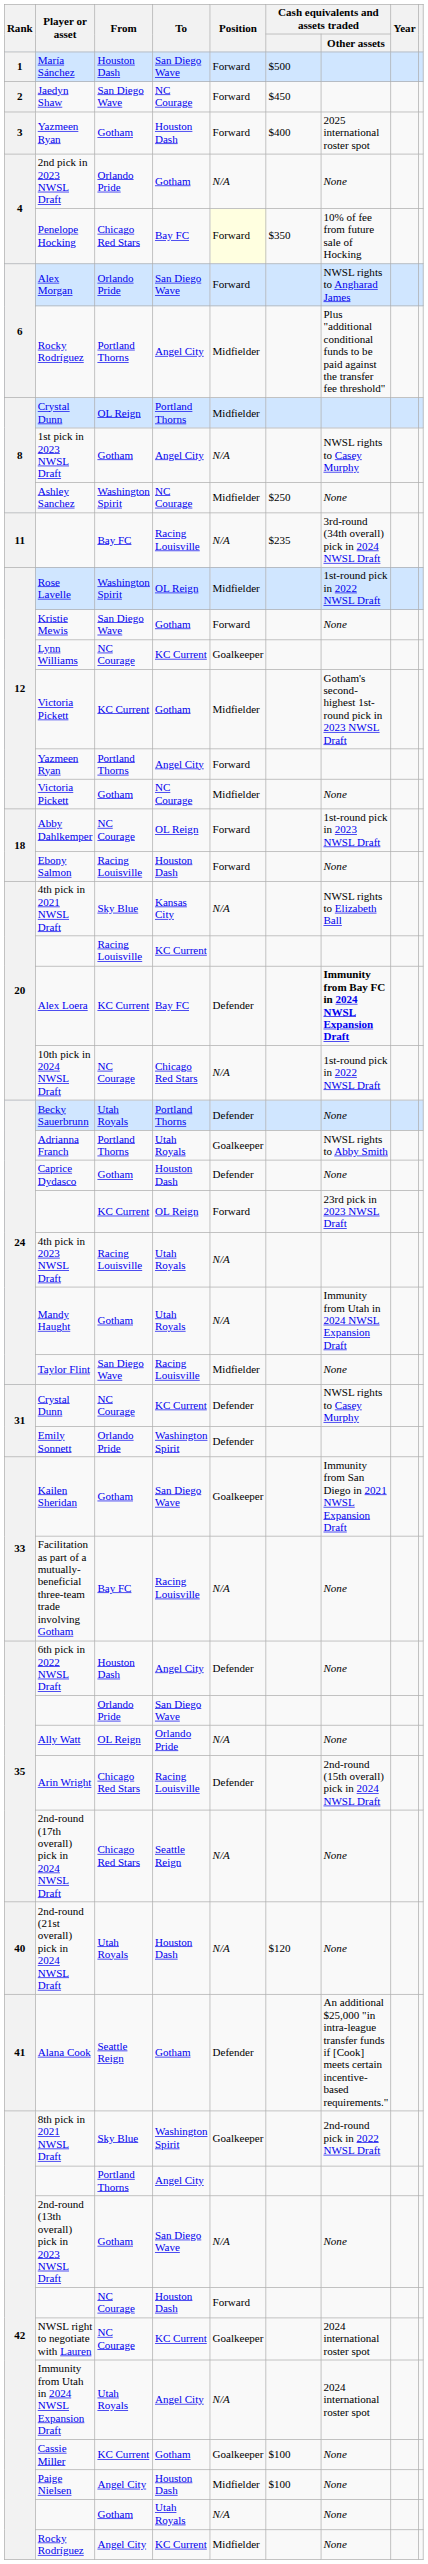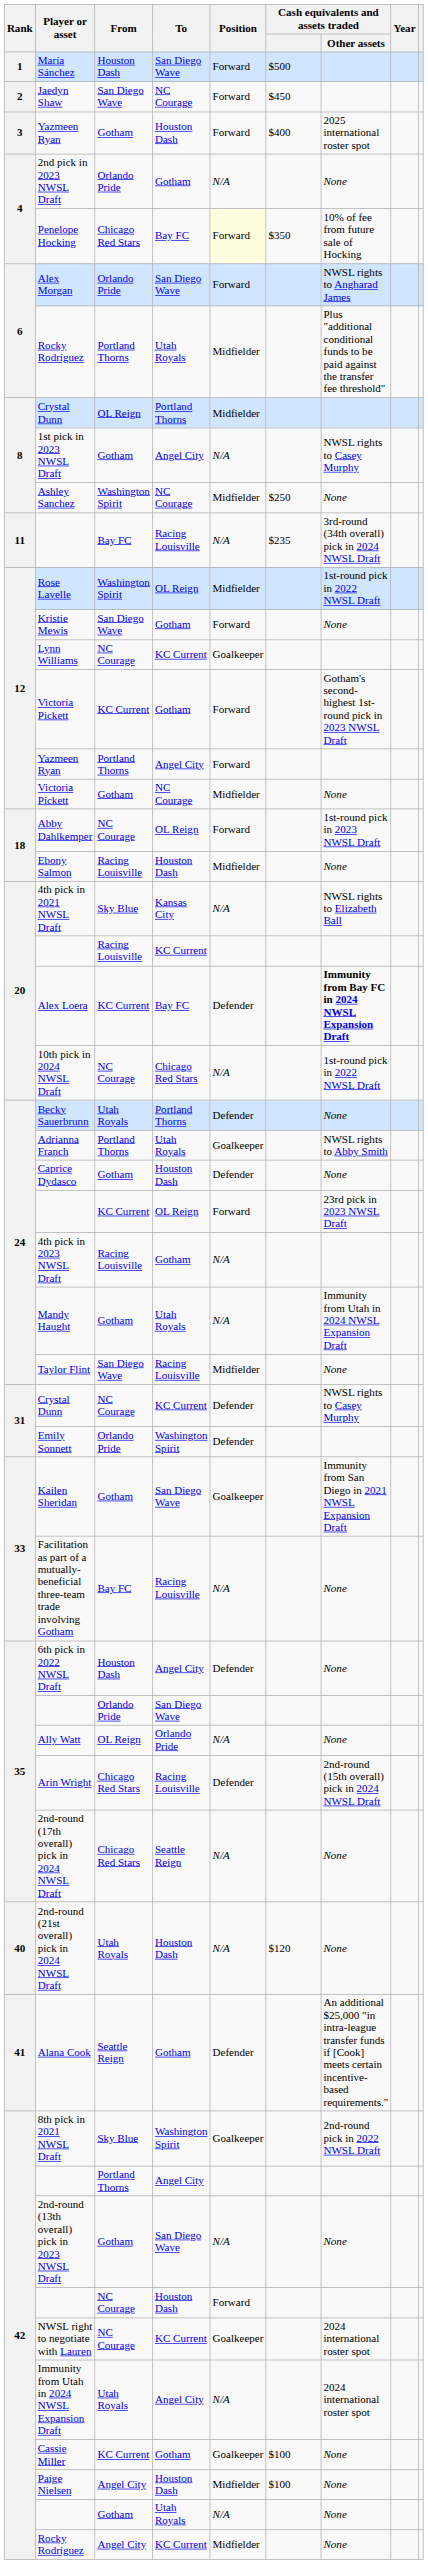 <table class="wikitable sortable" style="font-size:100%;">
 <tr>
 <th rowspan=2 scope="col">Rank</th>
 <th rowspan=2 scope="col">Player or asset</th>
 <th rowspan=2 scope="col">From</th>
 <th rowspan=2 scope="col">To</th>
 <th rowspan=2 scope="col">Position</th>
 <th colspan=2 scope="colgroup">Cash equivalents and assets traded</th>
 <th rowspan=2 scope="col">Year</th>
 <th rowspan=2 scope="col"></th>
 </tr>
 <tr>
 <th style="width:5em;" scope="col"><br></th>
 <th class="unsortable" scope="col">Other assets</th>
 </tr>
 <tr style="background:#D0E6FF;">
 <th scope="row">1</th>
 <td> <a href='#'>María Sánchez</a></td>
 <td><a href='#'>Houston Dash</a></td>
 <td><a href='#'>San Diego Wave</a></td>
 <td>Forward</td>
 <td>$500</td>
 <td></td>
 <td></td>
 <td></td>
 </tr>
 <tr>
 <th>2</th>
 <td> <a href='#'>Jaedyn Shaw</a></td>
 <td><a href='#'>San Diego Wave</a></td>
 <td><a href='#'>NC Courage</a></td>
 <td>Forward</td>
 <td>$450</td>
 <td></td>
 <td></td>
 <td></td>
 </tr>
 <tr>
 <th>3</th>
 <td> <a href='#'>Yazmeen Ryan</a></td>
 <td><a href='#'>Gotham</a></td>
 <td><a href='#'>Houston Dash</a></td>
 <td>Forward</td>
 <td>$400</td>
 <td>2025 international roster spot</td>
 <td></td>
 <td></td>
 </tr>
 <tr>
 <th rowspan="2" scope="row">4</th>
 <td>2nd pick in <a href='#'>2023 NWSL Draft</a></td>
 <td><a href='#'>Orlando Pride</a></td>
 <td><a href='#'>Gotham</a></td>
 <td><em>N/A</em></td>
 <td></td>
 <td><em>None</em></td>
 <td></td>
 <td></td>
 </tr>
 <tr>
 <td> <a href='#'>Penelope Hocking</a></td>
 <td><a href='#'>Chicago Red Stars</a></td>
 <td><a href='#'>Bay FC</a></td>
 <td style="background: lightyellow;">Forward</td>
 <td>$350</td>
 <td>10% of fee from future sale of Hocking</td>
 <td></td>
 <td></td>
 </tr>
 <tr style="background:#D0E6FF;">
 <th rowspan="2" scope="row">6</th>
 <td> <a href='#'>Alex Morgan</a></td>
 <td><a href='#'>Orlando Pride</a></td>
 <td><a href='#'>San Diego Wave</a></td>
 <td>Forward</td>
 <td></td>
 <td>NWSL rights to <a href='#'>Angharad James</a></td>
 <td></td>
 <td></td>
 </tr>
 <tr>
 <td> <a href='#'>Rocky Rodríguez</a></td>
 <td><a href='#'>Portland Thorns</a></td>
-<td><a href='#'>Angel City</a></td>
+<td><a href='#'>Utah Royals</a></td>
 <td>Midfielder</td>
 <td></td>
 <td>Plus "additional conditional funds to be paid against the transfer fee threshold"</td>
 <td></td>
 <td></td>
 </tr>
 <tr style="background:#D0E6FF;">
 <th rowspan="3" scope="row">8</th>
 <td> <a href='#'>Crystal Dunn</a></td>
 <td><a href='#'>OL Reign</a></td>
 <td><a href='#'>Portland Thorns</a></td>
 <td>Midfielder</td>
 <td></td>
 <td></td>
 <td></td>
 <td></td>
 </tr>
 <tr>
 <td>1st pick in <a href='#'>2023 NWSL Draft</a></td>
 <td><a href='#'>Gotham</a></td>
 <td><a href='#'>Angel City</a></td>
 <td><em>N/A</em></td>
 <td></td>
 <td>NWSL rights to <a href='#'>Casey Murphy</a></td>
 <td></td>
 <td></td>
 </tr>
 <tr>
 <td> <a href='#'>Ashley Sanchez</a></td>
 <td><a href='#'>Washington Spirit</a></td>
 <td><a href='#'>NC Courage</a></td>
 <td>Midfielder</td>
 <td>$250</td>
 <td><em>None</em></td>
 <td></td>
 <td></td>
 </tr>
 <tr>
 <th>11</th>
 <td></td>
 <td><a href='#'>Bay FC</a></td>
 <td><a href='#'>Racing Louisville</a></td>
 <td><em>N/A</em></td>
 <td>$235</td>
 <td>3rd-round (34th overall) pick in <a href='#'>2024 NWSL Draft</a></td>
 <td></td>
 <td></td>
 </tr>
 <tr style="background:#D0E6FF;">
 <th rowspan="6">12</th>
 <td> <a href='#'>Rose Lavelle</a></td>
 <td><a href='#'>Washington Spirit</a></td>
 <td><a href='#'>OL Reign</a></td>
 <td>Midfielder</td>
 <td></td>
 <td>1st-round pick in <a href='#'>2022 NWSL Draft</a></td>
 <td></td>
 <td></td>
 </tr>
 <tr>
 <td> <a href='#'>Kristie Mewis</a></td>
 <td><a href='#'>San Diego Wave</a></td>
 <td><a href='#'>Gotham</a></td>
 <td>Forward</td>
 <td></td>
 <td><em>None</em></td>
 <td></td>
 <td></td>
 </tr>
 <tr>
 <td> <a href='#'>Lynn Williams</a></td>
 <td><a href='#'>NC Courage</a></td>
 <td><a href='#'>KC Current</a></td>
 <td>Goalkeeper</td>
 <td></td>
 <td></td>
 <td></td>
 <td></td>
 </tr>
 <tr>
 <td> <a href='#'>Victoria Pickett</a></td>
 <td><a href='#'>KC Current</a></td>
 <td><a href='#'>Gotham</a></td>
-<td>Midfielder</td>
+<td>Forward</td>
 <td></td>
 <td>Gotham's second-highest 1st-round pick in <a href='#'>2023 NWSL Draft</a></td>
 <td></td>
 <td></td>
 </tr>
 <tr>
 <td> <a href='#'>Yazmeen Ryan</a></td>
 <td><a href='#'>Portland Thorns</a></td>
 <td><a href='#'>Angel City</a></td>
 <td>Forward</td>
 <td></td>
 <td></td>
 <td></td>
 <td></td>
 </tr>
 <tr>
 <td> <a href='#'>Victoria Pickett</a></td>
 <td><a href='#'>Gotham</a></td>
 <td><a href='#'>NC Courage</a></td>
 <td>Midfielder</td>
 <td></td>
 <td><em>None</em></td>
 <td></td>
 <td></td>
 </tr>
 <tr>
 <th rowspan=2 scope="row">18</th>
 <td> <a href='#'>Abby Dahlkemper</a></td>
 <td><a href='#'>NC Courage</a></td>
 <td><a href='#'>OL Reign</a></td>
 <td>Forward</td>
 <td></td>
 <td>1st-round pick in <a href='#'>2023 NWSL Draft</a></td>
 <td></td>
 <td></td>
 </tr>
 <tr>
 <td> <a href='#'>Ebony Salmon</a></td>
 <td><a href='#'>Racing Louisville</a></td>
 <td><a href='#'>Houston Dash</a></td>
-<td>Forward</td>
+<td>Midfielder</td>
 <td></td>
 <td><em>None</em></td>
 <td></td>
 <td></td>
 </tr>
 <tr>
 <th rowspan="4">20</th>
 <td>4th pick in <a href='#'>2021 NWSL Draft</a></td>
 <td><a href='#'>Sky Blue</a></td>
 <td><a href='#'>Kansas City</a></td>
 <td><em>N/A</em></td>
 <td></td>
 <td>NWSL rights to <a href='#'>Elizabeth Ball</a></td>
 <td></td>
 <td></td>
 </tr>
 <tr>
 <td></td>
 <td><a href='#'>Racing Louisville</a></td>
 <td><a href='#'>KC Current</a></td>
 <td></td>
 <td></td>
 <td></td>
 <td></td>
 <td></td>
 </tr>
 <tr>
 <td> <a href='#'>Alex Loera</a></td>
 <td><a href='#'>KC Current</a></td>
 <td><a href='#'>Bay FC</a></td>
 <td>Defender</td>
 <td></td>
 <td><strong>Immunity from Bay FC in <a href='#'>2024 NWSL Expansion Draft</a></strong></td>
 <td></td>
 <td></td>
 </tr>
 <tr>
 <td>10th pick in <a href='#'>2024 NWSL Draft</a></td>
 <td><a href='#'>NC Courage</a></td>
 <td><a href='#'>Chicago Red Stars</a></td>
 <td><em>N/A</em></td>
 <td></td>
 <td>1st-round pick in <a href='#'>2022 NWSL Draft</a></td>
 <td></td>
 <td></td>
 </tr>
 <tr style="background:#D0E6FF;">
 <th rowspan="7" scope="row">24</th>
 <td> <a href='#'>Becky Sauerbrunn</a></td>
 <td><a href='#'>Utah Royals</a></td>
 <td><a href='#'>Portland Thorns</a></td>
 <td>Defender</td>
 <td></td>
 <td><em>None</em></td>
 <td></td>
 <td></td>
 </tr>
 <tr>
 <td> <a href='#'>Adrianna Franch</a></td>
 <td><a href='#'>Portland Thorns</a></td>
 <td><a href='#'>Utah Royals</a></td>
 <td>Goalkeeper</td>
 <td></td>
 <td>NWSL rights to <a href='#'>Abby Smith</a></td>
 <td></td>
 <td></td>
 </tr>
 <tr>
 <td> <a href='#'>Caprice Dydasco</a></td>
 <td><a href='#'>Gotham</a></td>
 <td><a href='#'>Houston Dash</a></td>
 <td>Defender</td>
 <td></td>
 <td><em>None</em></td>
 <td></td>
 <td></td>
 </tr>
 <tr>
 <td></td>
 <td><a href='#'>KC Current</a></td>
 <td><a href='#'>OL Reign</a></td>
 <td>Forward</td>
 <td></td>
 <td>23rd pick in <a href='#'>2023 NWSL Draft</a></td>
 <td></td>
 <td></td>
 </tr>
 <tr>
 <td>4th pick in <a href='#'>2023 NWSL Draft</a></td>
 <td><a href='#'>Racing Louisville</a></td>
-<td><a href='#'>Utah Royals</a></td>
+<td><a href='#'>Gotham</a></td>
 <td><em>N/A</em></td>
 <td></td>
 <td></td>
 <td></td>
 <td></td>
 </tr>
 <tr>
 <td> <a href='#'>Mandy Haught</a></td>
 <td><a href='#'>Gotham</a></td>
 <td><a href='#'>Utah Royals</a></td>
 <td><em>N/A</em></td>
 <td></td>
 <td>Immunity from Utah in <a href='#'>2024 NWSL Expansion Draft</a></td>
 <td></td>
 <td></td>
 </tr>
 <tr>
 <td> <a href='#'>Taylor Flint</a></td>
 <td><a href='#'>San Diego Wave</a></td>
 <td><a href='#'>Racing Louisville</a></td>
 <td>Midfielder</td>
 <td></td>
 <td><em>None</em></td>
 <td></td>
 <td></td>
 </tr>
 <tr>
 <th rowspan="2" scope="row">31</th>
 <td> <a href='#'>Crystal Dunn</a></td>
 <td><a href='#'>NC Courage</a></td>
 <td><a href='#'>KC Current</a></td>
 <td>Defender</td>
 <td></td>
 <td>NWSL rights to <a href='#'>Casey Murphy</a></td>
 <td></td>
 <td></td>
 </tr>
 <tr>
 <td> <a href='#'>Emily Sonnett</a></td>
 <td><a href='#'>Orlando Pride</a></td>
 <td><a href='#'>Washington Spirit</a></td>
 <td>Defender</td>
 <td></td>
 <td></td>
 <td></td>
 <td></td>
 </tr>
 <tr>
 <th rowspan="2" scope="row">33</th>
 <td> <a href='#'>Kailen Sheridan</a></td>
 <td><a href='#'>Gotham</a></td>
 <td><a href='#'>San Diego Wave</a></td>
 <td>Goalkeeper</td>
 <td></td>
 <td>Immunity from San Diego in <a href='#'>2021 NWSL Expansion Draft</a></td>
 <td></td>
 <td></td>
 </tr>
 <tr>
 <td>Facilitation as part of a mutually-beneficial three-team trade involving <a href='#'>Gotham</a></td>
 <td><a href='#'>Bay FC</a></td>
 <td><a href='#'>Racing Louisville</a></td>
 <td><em>N/A</em></td>
 <td></td>
 <td><em>None</em></td>
 <td></td>
 <td></td>
 </tr>
 <tr>
 <th rowspan="5">35</th>
 <td>6th pick in <a href='#'>2022 NWSL Draft</a></td>
 <td><a href='#'>Houston Dash</a></td>
 <td><a href='#'>Angel City</a></td>
 <td>Defender</td>
 <td></td>
 <td><em>None</em></td>
 <td></td>
 <td></td>
 </tr>
 <tr>
 <td></td>
 <td><a href='#'>Orlando Pride</a></td>
 <td><a href='#'>San Diego Wave</a></td>
 <td></td>
 <td></td>
 <td></td>
 <td></td>
 <td></td>
 </tr>
 <tr>
 <td> <a href='#'>Ally Watt</a></td>
 <td><a href='#'>OL Reign</a></td>
 <td><a href='#'>Orlando Pride</a></td>
 <td><em>N/A</em></td>
 <td></td>
 <td><em>None</em></td>
 <td></td>
 <td></td>
 </tr>
 <tr>
 <td> <a href='#'>Arin Wright</a></td>
 <td><a href='#'>Chicago Red Stars</a></td>
 <td><a href='#'>Racing Louisville</a></td>
 <td>Defender</td>
 <td></td>
 <td>2nd-round (15th overall) pick in <a href='#'>2024 NWSL Draft</a></td>
 <td></td>
 <td></td>
 </tr>
 <tr>
 <td>2nd-round (17th overall) pick in <a href='#'>2024 NWSL Draft</a></td>
 <td><a href='#'>Chicago Red Stars</a></td>
 <td><a href='#'>Seattle Reign</a></td>
 <td><em>N/A</em></td>
 <td></td>
 <td><em>None</em></td>
 <td></td>
 <td></td>
 </tr>
 <tr>
 <th>40</th>
 <td>2nd-round (21st overall) pick in <a href='#'>2024 NWSL Draft</a></td>
 <td><a href='#'>Utah Royals</a></td>
 <td><a href='#'>Houston Dash</a></td>
 <td><em>N/A</em></td>
 <td>$120</td>
 <td><em>None</em></td>
 <td></td>
 <td></td>
 </tr>
 <tr>
 <th>41</th>
 <td> <a href='#'>Alana Cook</a></td>
 <td><a href='#'>Seattle Reign</a></td>
 <td><a href='#'>Gotham</a></td>
 <td>Defender</td>
 <td></td>
 <td>An additional $25,000 "in intra-league transfer funds if [Cook] meets certain incentive-based requirements."</td>
 <td></td>
 <td></td>
 </tr>
 <tr>
 <th rowspan="10">42</th>
 <td>8th pick in <a href='#'>2021 NWSL Draft</a></td>
 <td><a href='#'>Sky Blue</a></td>
 <td><a href='#'>Washington Spirit</a></td>
 <td>Goalkeeper</td>
 <td></td>
 <td>2nd-round pick in <a href='#'>2022 NWSL Draft</a></td>
 <td></td>
 <td></td>
 </tr>
 <tr>
 <td></td>
 <td><a href='#'>Portland Thorns</a></td>
 <td><a href='#'>Angel City</a></td>
 <td></td>
 <td></td>
 <td></td>
 <td></td>
 <td></td>
 </tr>
 <tr>
 <td>2nd-round (13th overall) pick in <a href='#'>2023 NWSL Draft</a></td>
 <td><a href='#'>Gotham</a></td>
 <td><a href='#'>San Diego Wave</a></td>
 <td><em>N/A</em></td>
 <td></td>
 <td><em>None</em></td>
 <td></td>
 <td></td>
 </tr>
 <tr>
 <td></td>
 <td><a href='#'>NC Courage</a></td>
 <td><a href='#'>Houston Dash</a></td>
 <td>Forward</td>
 <td></td>
 <td></td>
 <td></td>
 <td></td>
 </tr>
 <tr>
 <td>NWSL right to negotiate with <a href='#'>Lauren</a></td>
 <td><a href='#'>NC Courage</a></td>
 <td><a href='#'>KC Current</a></td>
 <td>Goalkeeper</td>
 <td></td>
 <td>2024 international roster spot</td>
 <td></td>
 <td></td>
 </tr>
 <tr>
 <td>Immunity from Utah in <a href='#'>2024 NWSL Expansion Draft</a></td>
 <td><a href='#'>Utah Royals</a></td>
 <td><a href='#'>Angel City</a></td>
 <td><em>N/A</em></td>
 <td></td>
 <td>2024 international roster spot</td>
 <td></td>
 <td></td>
 </tr>
 <tr>
 <td> <a href='#'>Cassie Miller</a></td>
 <td><a href='#'>KC Current</a></td>
 <td><a href='#'>Gotham</a></td>
 <td>Goalkeeper</td>
 <td>$100</td>
 <td><em>None</em></td>
 <td></td>
 <td></td>
 </tr>
 <tr>
 <td> <a href='#'>Paige Nielsen</a></td>
 <td><a href='#'>Angel City</a></td>
 <td><a href='#'>Houston Dash</a></td>
 <td>Midfielder</td>
 <td>$100</td>
 <td><em>None</em></td>
 <td></td>
 <td></td>
 </tr>
 <tr>
 <td></td>
 <td><a href='#'>Gotham</a></td>
 <td><a href='#'>Utah Royals</a></td>
 <td><em>N/A</em></td>
 <td></td>
 <td><em>None</em></td>
 <td></td>
 <td></td>
 </tr>
 <tr>
 <td> <a href='#'>Rocky Rodríguez</a></td>
 <td><a href='#'>Angel City</a></td>
 <td><a href='#'>KC Current</a></td>
 <td>Midfielder</td>
 <td></td>
 <td><em>None</em></td>
 <td></td>
 <td></td>
 </tr>
 </table>
